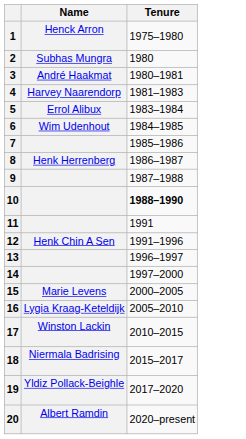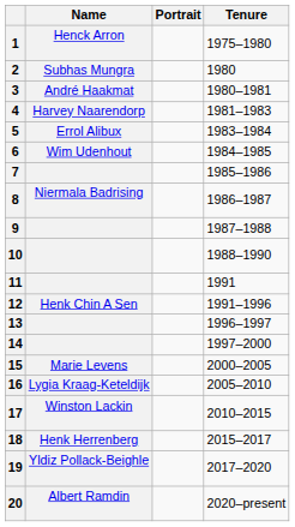 <table class="wikitable">
 <tr>
 <th></th>
 <th>Name<br></th>
+<th>Portrait</th>
 <th>Tenure</th>
 </tr>
 <tr>
 <th>1</th>
 <th align="center" scope="row" style="font-weight:normal;"><a href='#'>Henck Arron</a><br><br></th>
+<td></td>
 <td>1975–1980</td>
 </tr>
 <tr>
 <th>2</th>
 <th align="center" scope="row" style="font-weight:normal;"><a href='#'>Subhas Mungra</a><br></th>
+<td></td>
 <td>1980</td>
 </tr>
 <tr>
 <th>3</th>
 <th align="center" scope="row" style="font-weight:normal;"><a href='#'>André Haakmat</a><br></th>
+<td></td>
 <td>1980–1981</td>
 </tr>
 <tr>
 <th>4</th>
 <th align="center" scope="row" style="font-weight:normal;"><a href='#'>Harvey Naarendorp</a><br></th>
+<td></td>
 <td>1981–1983</td>
 </tr>
 <tr>
 <th>5</th>
 <th align="center" scope="row" style="font-weight:normal;"><a href='#'>Errol Alibux</a><br></th>
+<td></td>
 <td>1983–1984</td>
 </tr>
 <tr>
 <th>6</th>
 <th align="center" scope="row" style="font-weight:normal;"><a href='#'>Wim Udenhout</a><br></th>
+<td></td>
 <td>1984–1985</td>
 </tr>
 <tr>
 <th>7</th>
 <th align="center" scope="row" style="font-weight:normal;"><br></th>
+<td></td>
 <td>1985–1986</td>
 </tr>
 <tr>
 <th>8</th>
-<th align="center" scope="row" style="font-weight:normal;"><a href='#'>Henk Herrenberg</a><br></th>
+<th align="center" scope="row" style="font-weight:normal;"><a href='#'>Niermala Badrising</a><br><br></th>
+<td></td>
 <td>1986–1987</td>
 </tr>
 <tr>
 <th>9</th>
 <th align="center" scope="row" style="font-weight:normal;"><br></th>
+<td></td>
 <td>1987–1988</td>
 </tr>
 <tr>
 <th>10</th>
 <th align="center" scope="row" style="font-weight:normal;"><br><br></th>
-<td><strong>1988–1990</strong></td>
+<td></td>
+<td>1988–1990</td>
 </tr>
 <tr>
 <th>11</th>
 <th align="center" scope="row" style="font-weight:normal;"><br></th>
+<td></td>
 <td>1991</td>
 </tr>
 <tr>
 <th>12</th>
 <th align="center" scope="row" style="font-weight:normal;"><a href='#'>Henk Chin A Sen</a><br></th>
+<td></td>
 <td>1991–1996</td>
 </tr>
 <tr>
 <th>13</th>
 <th align="center" scope="row" style="font-weight:normal;"><br></th>
+<td></td>
 <td>1996–1997</td>
 </tr>
 <tr>
 <th>14</th>
 <th align="center" scope="row" style="font-weight:normal;"><br></th>
+<td></td>
 <td>1997–2000</td>
 </tr>
 <tr>
 <th>15</th>
 <th align="center" scope="row" style="font-weight:normal;"><a href='#'>Marie Levens</a><br></th>
+<td></td>
 <td>2000–2005</td>
 </tr>
 <tr>
 <th>16</th>
 <th align="center" scope="row" style="font-weight:normal;"><a href='#'>Lygia Kraag-Keteldijk</a><br></th>
+<td></td>
 <td>2005–2010</td>
 </tr>
 <tr>
 <th>17</th>
 <th align="center" scope="row" style="font-weight:normal;"><a href='#'>Winston Lackin</a><br><br></th>
+<td></td>
 <td>2010–2015</td>
 </tr>
 <tr>
 <th>18</th>
-<th align="center" scope="row" style="font-weight:normal;"><a href='#'>Niermala Badrising</a><br><br></th>
+<th align="center" scope="row" style="font-weight:normal;"><a href='#'>Henk Herrenberg</a><br></th>
+<td></td>
 <td>2015–2017</td>
 </tr>
 <tr>
 <th>19</th>
 <th align="center" scope="row" style="font-weight:normal;"><a href='#'>Yldiz Pollack-Beighle</a><br><br></th>
+<td></td>
 <td>2017–2020</td>
 </tr>
 <tr>
 <th>20</th>
 <th align="center" scope="row" style="font-weight:normal;"><a href='#'>Albert Ramdin</a><br><br></th>
+<td></td>
 <td>2020–present</td>
 </tr>
 </table>
